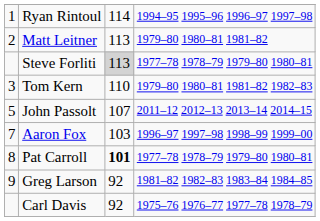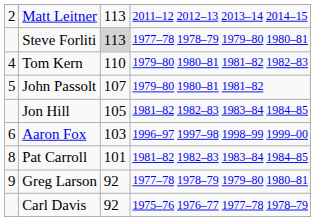 <table class="wikitable">
 <tr>
-</tr>
-<tr>
-<td>1</td>
-<td>Ryan Rintoul</td>
-<td>114</td>
-<td style="font-size:80%;"><a href='#'>1994–95</a> <a href='#'>1995–96</a> <a href='#'>1996–97</a> <a href='#'>1997–98</a></td>
 </tr>
 <tr>
 <td>2</td>
 <td><a href='#'>Matt Leitner</a></td>
 <td>113</td>
-<td style="font-size:80%;"><a href='#'>1979–80</a> <a href='#'>1980–81</a> <a href='#'>1981–82</a></td>
+<td style="font-size:80%;"><a href='#'>2011–12</a> <a href='#'>2012–13</a> <a href='#'>2013–14</a> <a href='#'>2014–15</a></td>
 </tr>
 <tr>
 <td></td>
 <td>Steve Forliti</td>
 <td style="background: lightgrey;">113</td>
 <td style="font-size:80%;"><a href='#'>1977–78</a> <a href='#'>1978–79</a> <a href='#'>1979–80</a> <a href='#'>1980–81</a></td>
 </tr>
 <tr>
-<td>3</td>
+<td>4</td>
 <td>Tom Kern</td>
 <td>110</td>
 <td style="font-size:80%;"><a href='#'>1979–80</a> <a href='#'>1980–81</a> <a href='#'>1981–82</a> <a href='#'>1982–83</a></td>
 </tr>
 <tr>
 <td>5</td>
 <td>John Passolt</td>
 <td>107</td>
-<td style="font-size:80%;"><a href='#'>2011–12</a> <a href='#'>2012–13</a> <a href='#'>2013–14</a> <a href='#'>2014–15</a></td>
+<td style="font-size:80%;"><a href='#'>1979–80</a> <a href='#'>1980–81</a> <a href='#'>1981–82</a></td>
 </tr>
 <tr>
-<td>7</td>
+<td></td>
+<td>Jon Hill</td>
+<td>105</td>
+<td style="font-size:80%;"><a href='#'>1981–82</a> <a href='#'>1982–83</a> <a href='#'>1983–84</a> <a href='#'>1984–85</a></td>
+</tr>
+<tr>
+<td>6</td>
 <td><a href='#'>Aaron Fox</a></td>
 <td>103</td>
 <td style="font-size:80%;"><a href='#'>1996–97</a> <a href='#'>1997–98</a> <a href='#'>1998–99</a> <a href='#'>1999–00</a></td>
 </tr>
 <tr>
 <td>8</td>
 <td>Pat Carroll</td>
-<td><strong>101</strong></td>
-<td style="font-size:80%;"><a href='#'>1977–78</a> <a href='#'>1978–79</a> <a href='#'>1979–80</a> <a href='#'>1980–81</a></td>
+<td>101</td>
+<td style="font-size:80%;"><a href='#'>1981–82</a> <a href='#'>1982–83</a> <a href='#'>1983–84</a> <a href='#'>1984–85</a></td>
 </tr>
 <tr>
 <td>9</td>
 <td>Greg Larson</td>
 <td>92</td>
-<td style="font-size:80%;"><a href='#'>1981–82</a> <a href='#'>1982–83</a> <a href='#'>1983–84</a> <a href='#'>1984–85</a></td>
+<td style="font-size:80%;"><a href='#'>1977–78</a> <a href='#'>1978–79</a> <a href='#'>1979–80</a> <a href='#'>1980–81</a></td>
 </tr>
 <tr>
 <td></td>
 <td>Carl Davis</td>
 <td>92</td>
 <td style="font-size:80%;"><a href='#'>1975–76</a> <a href='#'>1976–77</a> <a href='#'>1977–78</a> <a href='#'>1978–79</a></td>
 </tr>
 </table>
